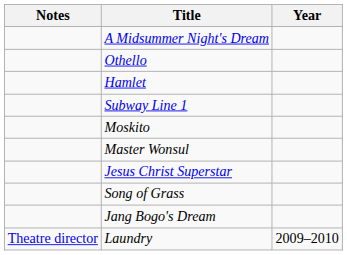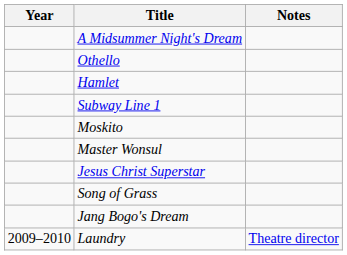 <table class="wikitable sortable">
 <tr>
+<th>Year</th>
+<th>Title</th>
 <th>Notes</th>
-<th>Title</th>
-<th>Year</th>
 </tr>
 <tr>
 <td></td>
 <td><em><a href='#'>A Midsummer Night's Dream</a></em></td>
 <td></td>
 </tr>
 <tr>
 <td></td>
 <td><em><a href='#'>Othello</a></em></td>
 <td></td>
 </tr>
 <tr>
 <td></td>
 <td><em><a href='#'>Hamlet</a></em></td>
 <td></td>
 </tr>
 <tr>
 <td></td>
 <td><em><a href='#'>Subway Line 1</a></em></td>
 <td></td>
 </tr>
 <tr>
 <td></td>
 <td><em>Moskito</em></td>
 <td></td>
 </tr>
 <tr>
 <td></td>
 <td><em>Master Wonsul</em></td>
 <td></td>
 </tr>
 <tr>
 <td></td>
 <td><em><a href='#'>Jesus Christ Superstar</a></em></td>
 <td></td>
 </tr>
 <tr>
 <td></td>
 <td><em>Song of Grass</em></td>
 <td></td>
 </tr>
 <tr>
 <td></td>
 <td><em>Jang Bogo's Dream</em></td>
 <td></td>
 </tr>
 <tr>
+<td>2009–2010</td>
+<td><em>Laundry</em></td>
 <td><a href='#'>Theatre director</a></td>
-<td><em>Laundry</em></td>
-<td>2009–2010</td>
 </tr>
 </table>
